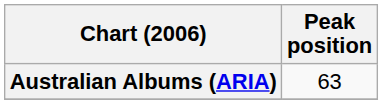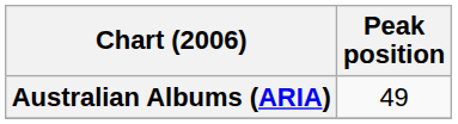 <table class="wikitable sortable plainrowheaders" style="text-align:center">
 <tr>
 <th scope="col">Chart (2006)</th>
 <th scope="col">Peak<br>position</th>
 </tr>
 <tr>
 <th scope="row">Australian Albums (<a href='#'>ARIA</a>)</th>
-<td>63</td>
+<td>49</td>
 </tr>
 <tr>
 </tr>
 <tr>
 </tr>
 </table>
